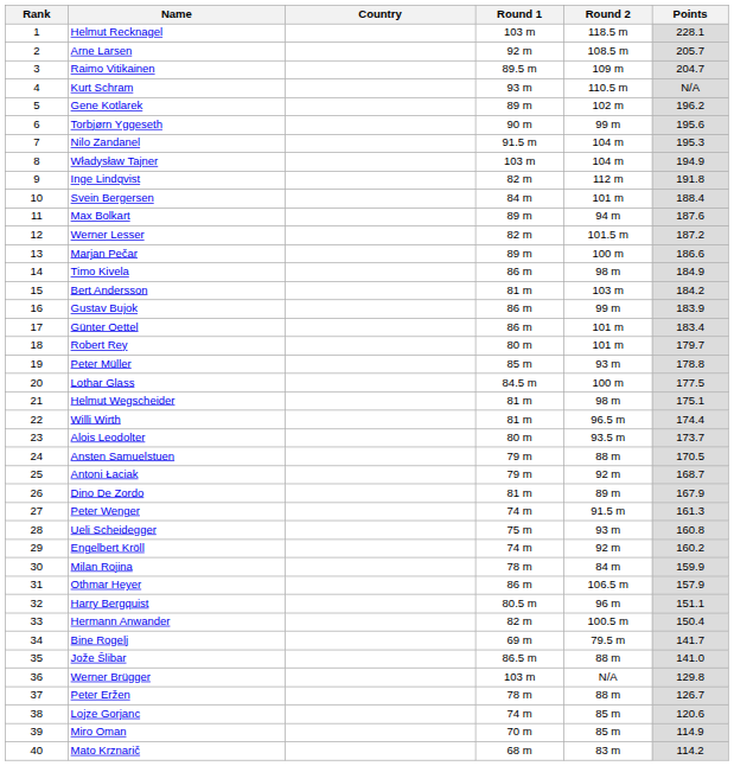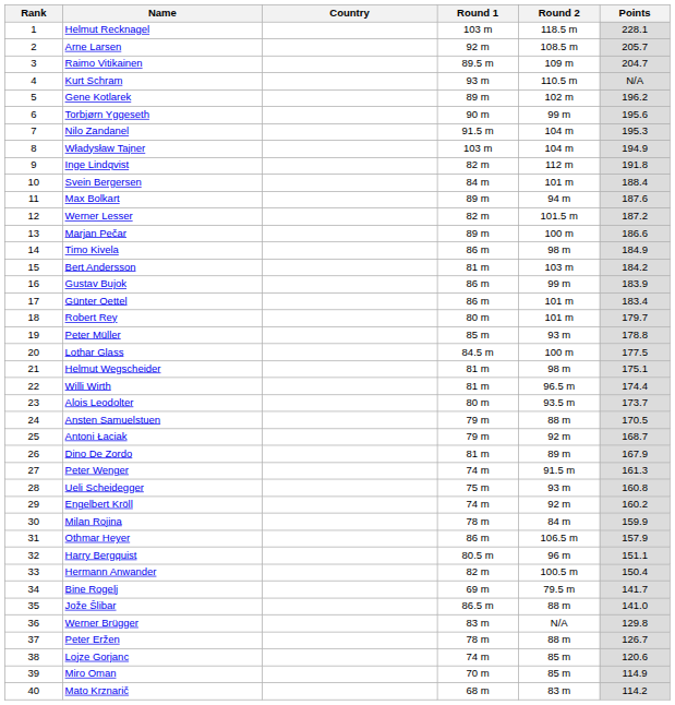 <table class="wikitable sortable" style="background:#fff; font-size:86%; width:70%; line-height:16px; border:grey solid 1px; border-collapse:collapse;">
 <tr>
 <th width="30">Rank</th>
 <th width="132">Name</th>
 <th width="115">Country</th>
 <th width="50">Round 1</th>
 <th width="50">Round 2</th>
 <th width="40">Points</th>
 </tr>
 <tr>
 <td align=center>1</td>
 <td><a href='#'>Helmut Recknagel</a></td>
 <td></td>
 <td align=center>103 m</td>
 <td align=center>118.5 m</td>
 <td align=center bgcolor=#DCDCDC>228.1</td>
 </tr>
 <tr>
 <td align=center>2</td>
 <td><a href='#'>Arne Larsen</a></td>
 <td></td>
 <td align=center>92 m</td>
 <td align=center>108.5 m</td>
 <td align=center bgcolor=#DCDCDC>205.7</td>
 </tr>
 <tr>
 <td align=center>3</td>
 <td><a href='#'>Raimo Vitikainen</a></td>
 <td></td>
 <td align=center>89.5 m</td>
 <td align=center>109 m</td>
 <td align=center bgcolor=#DCDCDC>204.7</td>
 </tr>
 <tr>
 <td align=center>4</td>
 <td><a href='#'>Kurt Schram</a></td>
 <td></td>
 <td align=center>93 m</td>
 <td align=center>110.5 m</td>
 <td align=center bgcolor=#DCDCDC>N/A</td>
 </tr>
 <tr>
 <td align=center>5</td>
 <td><a href='#'>Gene Kotlarek</a></td>
 <td></td>
 <td align=center>89 m</td>
 <td align=center>102 m</td>
 <td align=center bgcolor=#DCDCDC>196.2</td>
 </tr>
 <tr>
 <td align=center>6</td>
 <td><a href='#'>Torbjørn Yggeseth</a></td>
 <td></td>
 <td align=center>90 m</td>
 <td align=center>99 m</td>
 <td align=center bgcolor=#DCDCDC>195.6</td>
 </tr>
 <tr>
 <td align=center>7</td>
 <td><a href='#'>Nilo Zandanel</a></td>
 <td></td>
 <td align=center>91.5 m</td>
 <td align=center>104 m</td>
 <td align=center bgcolor=#DCDCDC>195.3</td>
 </tr>
 <tr>
 <td align=center>8</td>
 <td><a href='#'>Władysław Tajner</a></td>
 <td></td>
 <td align=center>103 m</td>
 <td align=center>104 m</td>
 <td align=center bgcolor=#DCDCDC>194.9</td>
 </tr>
 <tr>
 <td align=center>9</td>
 <td><a href='#'>Inge Lindqvist</a></td>
 <td></td>
 <td align=center>82 m</td>
 <td align=center>112 m</td>
 <td align=center bgcolor=#DCDCDC>191.8</td>
 </tr>
 <tr>
 <td align=center>10</td>
 <td><a href='#'>Svein Bergersen</a></td>
 <td></td>
 <td align=center>84 m</td>
 <td align=center>101 m</td>
 <td align=center bgcolor=#DCDCDC>188.4</td>
 </tr>
 <tr>
 <td align=center>11</td>
 <td><a href='#'>Max Bolkart</a></td>
 <td></td>
 <td align=center>89 m</td>
 <td align=center>94 m</td>
 <td align=center bgcolor=#DCDCDC>187.6</td>
 </tr>
 <tr>
 <td align=center>12</td>
 <td><a href='#'>Werner Lesser</a></td>
 <td></td>
 <td align=center>82 m</td>
 <td align=center>101.5 m</td>
 <td align=center bgcolor=#DCDCDC>187.2</td>
 </tr>
 <tr>
 <td align=center>13</td>
 <td><a href='#'>Marjan Pečar</a></td>
 <td></td>
 <td align=center>89 m</td>
 <td align=center>100 m</td>
 <td align=center bgcolor=#DCDCDC>186.6</td>
 </tr>
 <tr>
 <td align=center>14</td>
 <td><a href='#'>Timo Kivela</a></td>
 <td></td>
 <td align=center>86 m</td>
 <td align=center>98 m</td>
 <td align=center bgcolor=#DCDCDC>184.9</td>
 </tr>
 <tr>
 <td align=center>15</td>
 <td><a href='#'>Bert Andersson</a></td>
 <td></td>
 <td align=center>81 m</td>
 <td align=center>103 m</td>
 <td align=center bgcolor=#DCDCDC>184.2</td>
 </tr>
 <tr>
 <td align=center>16</td>
 <td><a href='#'>Gustav Bujok</a></td>
 <td></td>
 <td align=center>86 m</td>
 <td align=center>99 m</td>
 <td align=center bgcolor=#DCDCDC>183.9</td>
 </tr>
 <tr>
 <td align=center>17</td>
 <td><a href='#'>Günter Oettel</a></td>
 <td></td>
 <td align=center>86 m</td>
 <td align=center>101 m</td>
 <td align=center bgcolor=#DCDCDC>183.4</td>
 </tr>
 <tr>
 <td align=center>18</td>
 <td><a href='#'>Robert Rey</a></td>
 <td></td>
 <td align=center>80 m</td>
 <td align=center>101 m</td>
 <td align=center bgcolor=#DCDCDC>179.7</td>
 </tr>
 <tr>
 <td align=center>19</td>
 <td><a href='#'>Peter Müller</a></td>
 <td></td>
 <td align=center>85 m</td>
 <td align=center>93 m</td>
 <td align=center bgcolor=#DCDCDC>178.8</td>
 </tr>
 <tr>
 <td align=center>20</td>
 <td><a href='#'>Lothar Glass</a></td>
 <td></td>
 <td align=center>84.5 m</td>
 <td align=center>100 m</td>
 <td align=center bgcolor=#DCDCDC>177.5</td>
 </tr>
 <tr>
 <td align=center>21</td>
 <td><a href='#'>Helmut Wegscheider</a></td>
 <td></td>
 <td align=center>81 m</td>
 <td align=center>98 m</td>
 <td align=center bgcolor=#DCDCDC>175.1</td>
 </tr>
 <tr>
 <td align=center>22</td>
 <td><a href='#'>Willi Wirth</a></td>
 <td></td>
 <td align=center>81 m</td>
 <td align=center>96.5 m</td>
 <td align=center bgcolor=#DCDCDC>174.4</td>
 </tr>
 <tr>
 <td align=center>23</td>
 <td><a href='#'>Alois Leodolter</a></td>
 <td></td>
 <td align=center>80 m</td>
 <td align=center>93.5 m</td>
 <td align=center bgcolor=#DCDCDC>173.7</td>
 </tr>
 <tr>
 <td align=center>24</td>
 <td><a href='#'>Ansten Samuelstuen</a></td>
 <td></td>
 <td align=center>79 m</td>
 <td align=center>88 m</td>
 <td align=center bgcolor=#DCDCDC>170.5</td>
 </tr>
 <tr>
 <td align=center>25</td>
 <td><a href='#'>Antoni Łaciak</a></td>
 <td></td>
 <td align=center>79 m</td>
 <td align=center>92 m</td>
 <td align=center bgcolor=#DCDCDC>168.7</td>
 </tr>
 <tr>
 <td align=center>26</td>
 <td><a href='#'>Dino De Zordo</a></td>
 <td></td>
 <td align=center>81 m</td>
 <td align=center>89 m</td>
 <td align=center bgcolor=#DCDCDC>167.9</td>
 </tr>
 <tr>
 <td align=center>27</td>
 <td><a href='#'>Peter Wenger</a></td>
 <td></td>
 <td align=center>74 m</td>
 <td align=center>91.5 m</td>
 <td align=center bgcolor=#DCDCDC>161.3</td>
 </tr>
 <tr>
 <td align=center>28</td>
 <td><a href='#'>Ueli Scheidegger</a></td>
 <td></td>
 <td align=center>75 m</td>
 <td align=center>93 m</td>
 <td align=center bgcolor=#DCDCDC>160.8</td>
 </tr>
 <tr>
 <td align=center>29</td>
 <td><a href='#'>Engelbert Kröll</a></td>
 <td></td>
 <td align=center>74 m</td>
 <td align=center>92 m</td>
 <td align=center bgcolor=#DCDCDC>160.2</td>
 </tr>
 <tr>
 <td align=center>30</td>
 <td><a href='#'>Milan Rojina</a></td>
 <td></td>
 <td align=center>78 m</td>
 <td align=center>84 m</td>
 <td align=center bgcolor=#DCDCDC>159.9</td>
 </tr>
 <tr>
 <td align=center>31</td>
 <td><a href='#'>Othmar Heyer</a></td>
 <td></td>
 <td align=center>86 m</td>
 <td align=center>106.5 m</td>
 <td align=center bgcolor=#DCDCDC>157.9</td>
 </tr>
 <tr>
 <td align=center>32</td>
 <td><a href='#'>Harry Bergquist</a></td>
 <td></td>
 <td align=center>80.5 m</td>
 <td align=center>96 m</td>
 <td align=center bgcolor=#DCDCDC>151.1</td>
 </tr>
 <tr>
 <td align=center>33</td>
 <td><a href='#'>Hermann Anwander</a></td>
 <td></td>
 <td align=center>82 m</td>
 <td align=center>100.5 m</td>
 <td align=center bgcolor=#DCDCDC>150.4</td>
 </tr>
 <tr>
 <td align=center>34</td>
 <td><a href='#'>Bine Rogelj</a></td>
 <td></td>
 <td align=center>69 m</td>
 <td align=center>79.5 m</td>
 <td align=center bgcolor=#DCDCDC>141.7</td>
 </tr>
 <tr>
 <td align=center>35</td>
 <td><a href='#'>Jože Šlibar</a></td>
 <td></td>
 <td align=center>86.5 m</td>
 <td align=center>88 m</td>
 <td align=center bgcolor=#DCDCDC>141.0</td>
 </tr>
 <tr>
 <td align=center>36</td>
 <td><a href='#'>Werner Brügger</a></td>
 <td></td>
-<td align=center>103 m</td>
+<td align=center>83 m</td>
 <td align=center>N/A</td>
 <td align=center bgcolor=#DCDCDC>129.8</td>
 </tr>
 <tr>
 <td align=center>37</td>
 <td><a href='#'>Peter Eržen</a></td>
 <td></td>
 <td align=center>78 m</td>
 <td align=center>88 m</td>
 <td align=center bgcolor=#DCDCDC>126.7</td>
 </tr>
 <tr>
 <td align=center>38</td>
 <td><a href='#'>Lojze Gorjanc</a></td>
 <td></td>
 <td align=center>74 m</td>
 <td align=center>85 m</td>
 <td align=center bgcolor=#DCDCDC>120.6</td>
 </tr>
 <tr>
 <td align=center>39</td>
 <td><a href='#'>Miro Oman</a></td>
 <td></td>
 <td align=center>70 m</td>
 <td align=center>85 m</td>
 <td align=center bgcolor=#DCDCDC>114.9</td>
 </tr>
 <tr>
 <td align=center>40</td>
 <td><a href='#'>Mato Krznarič</a></td>
 <td></td>
 <td align=center>68 m</td>
 <td align=center>83 m</td>
 <td align=center bgcolor=#DCDCDC>114.2</td>
 </tr>
 </table>
